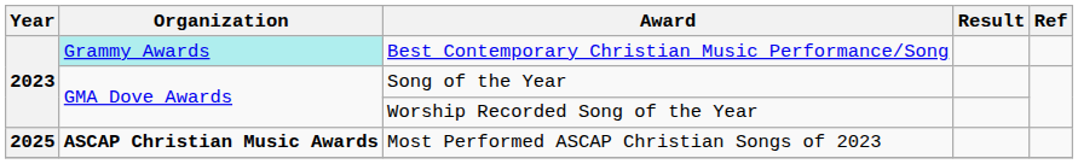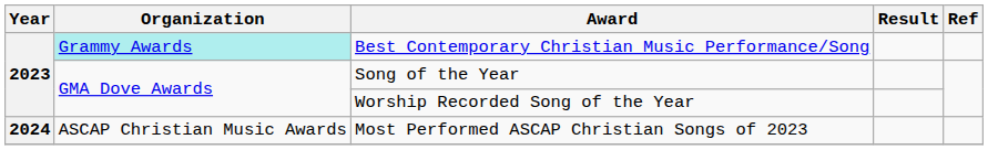 <table class="wikitable plainrowheaders">
 <tr>
 <th>Year</th>
 <th>Organization</th>
 <th>Award</th>
 <th>Result</th>
 <th style="text-align:center">Ref</th>
 </tr>
 <tr>
 <th scope="row" rowspan="3">2023</th>
 <td style="background: paleturquoise;"><a href='#'>Grammy Awards</a></td>
 <td><a href='#'>Best Contemporary Christian Music Performance/Song</a></td>
 <td></td>
 <td></td>
 </tr>
 <tr>
 <td rowspan="2"><a href='#'>GMA Dove Awards</a></td>
 <td>Song of the Year</td>
 <td></td>
 <td rowspan="2"></td>
 </tr>
 <tr>
 <td>Worship Recorded Song of the Year</td>
 <td></td>
 </tr>
 <tr>
-<th scope="row">2025</th>
-<td><strong>ASCAP Christian Music Awards</strong></td>
+<th scope="row">2024</th>
+<td>ASCAP Christian Music Awards</td>
 <td>Most Performed ASCAP Christian Songs of 2023</td>
 <td></td>
 <td></td>
 </tr>
 <tr>
 </tr>
 </table>
